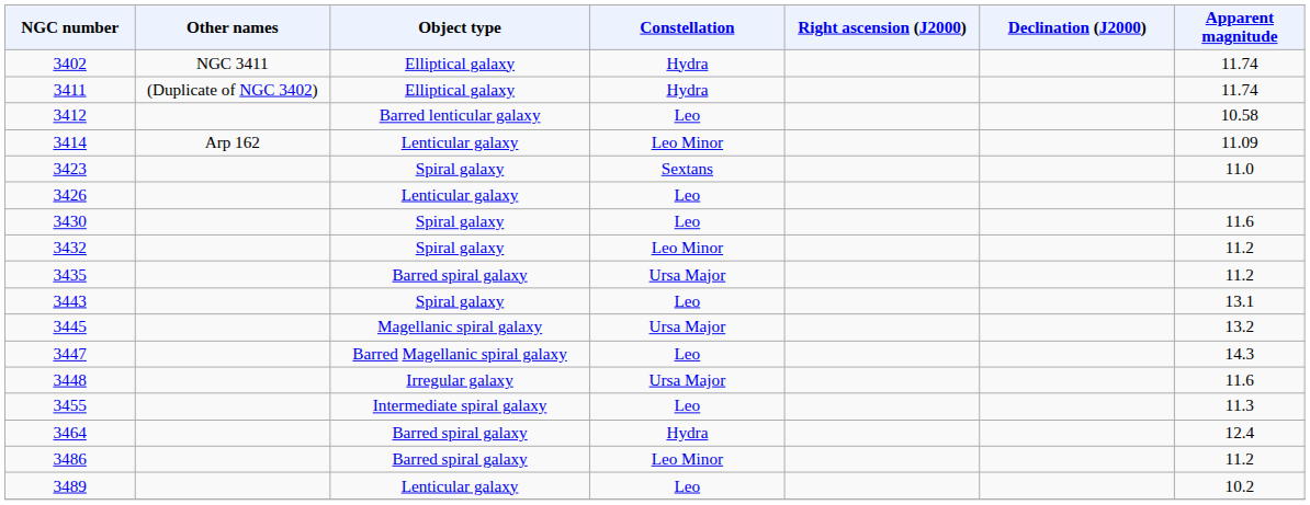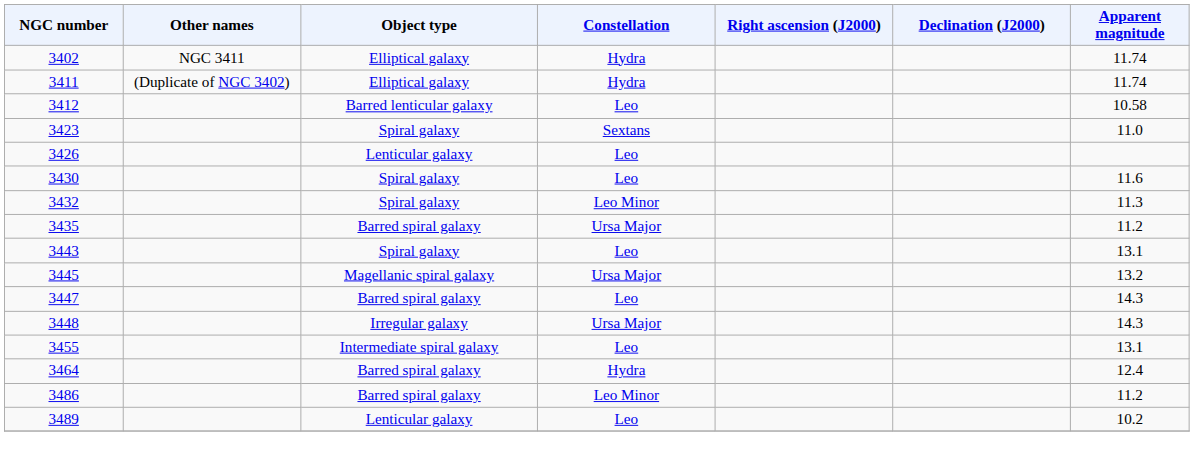 <table class="wikitable sortable sticky-header sort-under" style="text-align: center;">
 <tr>
 <th style="background-color:#edf3fe; width: 10%;">NGC number</th>
 <th style="background-color:#edf3fe; width: 15%;">Other names</th>
 <th style="background-color:#edf3fe; width: 20%;">Object type</th>
 <th style="background-color:#edf3fe; width: 15%;"><a href='#'>Constellation</a></th>
 <th style="background-color:#edf3fe; width: 15%;"><a href='#'>Right ascension</a> (<a href='#'>J2000</a>)</th>
 <th style="background-color:#edf3fe; width: 15%;"><a href='#'>Declination</a> (<a href='#'>J2000</a>)</th>
 <th style="background-color:#edf3fe; width: 10%;"><a href='#'>Apparent magnitude</a></th>
 </tr>
 <tr>
 <td><a href='#'>3402</a></td>
 <td>NGC 3411</td>
 <td><a href='#'>Elliptical galaxy</a></td>
 <td><a href='#'>Hydra</a></td>
 <td></td>
 <td></td>
 <td>11.74</td>
 </tr>
 <tr>
 <td><a href='#'>3411</a></td>
 <td>(Duplicate of <a href='#'>NGC 3402</a>)</td>
 <td><a href='#'>Elliptical galaxy</a></td>
 <td><a href='#'>Hydra</a></td>
 <td></td>
 <td></td>
 <td>11.74</td>
 </tr>
 <tr>
 <td><a href='#'>3412</a></td>
 <td></td>
 <td><a href='#'>Barred lenticular galaxy</a></td>
 <td><a href='#'>Leo</a></td>
 <td></td>
 <td></td>
 <td>10.58</td>
 </tr>
 <tr>
-<td><a href='#'>3414</a></td>
-<td>Arp 162</td>
-<td><a href='#'>Lenticular galaxy</a></td>
-<td><a href='#'>Leo Minor</a></td>
-<td></td>
-<td></td>
-<td>11.09</td>
-</tr>
-<tr>
 <td><a href='#'>3423</a></td>
 <td></td>
 <td><a href='#'>Spiral galaxy</a></td>
 <td><a href='#'>Sextans</a></td>
 <td></td>
 <td></td>
 <td>11.0</td>
 </tr>
 <tr>
 <td><a href='#'>3426</a></td>
 <td></td>
 <td><a href='#'>Lenticular galaxy</a></td>
 <td><a href='#'>Leo</a></td>
 <td></td>
 <td></td>
 <td></td>
 </tr>
 <tr>
 <td><a href='#'>3430</a></td>
 <td></td>
 <td><a href='#'>Spiral galaxy</a></td>
 <td><a href='#'>Leo</a></td>
 <td></td>
 <td></td>
 <td>11.6</td>
 </tr>
 <tr>
 <td><a href='#'>3432</a></td>
 <td></td>
 <td><a href='#'>Spiral galaxy</a></td>
 <td><a href='#'>Leo Minor</a></td>
 <td></td>
 <td></td>
-<td>11.2</td>
+<td>11.3</td>
 </tr>
 <tr>
 <td><a href='#'>3435</a></td>
 <td></td>
 <td><a href='#'>Barred spiral galaxy</a></td>
 <td><a href='#'>Ursa Major</a></td>
 <td></td>
 <td></td>
 <td>11.2</td>
 </tr>
 <tr>
 <td><a href='#'>3443</a></td>
 <td></td>
 <td><a href='#'>Spiral galaxy</a></td>
 <td><a href='#'>Leo</a></td>
 <td></td>
 <td></td>
 <td>13.1</td>
 </tr>
 <tr>
 <td><a href='#'>3445</a></td>
 <td></td>
 <td><a href='#'>Magellanic spiral galaxy</a></td>
 <td><a href='#'>Ursa Major</a></td>
 <td></td>
 <td></td>
 <td>13.2</td>
 </tr>
 <tr>
 <td><a href='#'>3447</a></td>
 <td></td>
-<td><a href='#'>Barred</a> <a href='#'>Magellanic spiral galaxy</a></td>
+<td><a href='#'>Barred spiral galaxy</a></td>
 <td><a href='#'>Leo</a></td>
 <td></td>
 <td></td>
 <td>14.3</td>
 </tr>
 <tr>
 <td><a href='#'>3448</a></td>
 <td></td>
 <td><a href='#'>Irregular galaxy</a></td>
 <td><a href='#'>Ursa Major</a></td>
 <td></td>
 <td></td>
-<td>11.6</td>
+<td>14.3</td>
 </tr>
 <tr>
 <td><a href='#'>3455</a></td>
 <td></td>
 <td><a href='#'>Intermediate spiral galaxy</a></td>
 <td><a href='#'>Leo</a></td>
 <td></td>
 <td></td>
-<td>11.3</td>
+<td>13.1</td>
 </tr>
 <tr>
 <td><a href='#'>3464</a></td>
 <td></td>
 <td><a href='#'>Barred spiral galaxy</a></td>
 <td><a href='#'>Hydra</a></td>
 <td></td>
 <td></td>
 <td>12.4</td>
 </tr>
 <tr>
 <td><a href='#'>3486</a></td>
 <td></td>
 <td><a href='#'>Barred spiral galaxy</a></td>
 <td><a href='#'>Leo Minor</a></td>
 <td></td>
 <td></td>
 <td>11.2</td>
 </tr>
 <tr>
 <td><a href='#'>3489</a></td>
 <td></td>
 <td><a href='#'>Lenticular galaxy</a></td>
 <td><a href='#'>Leo</a></td>
 <td></td>
 <td></td>
 <td>10.2</td>
 </tr>
 <tr>
 </tr>
 </table>
